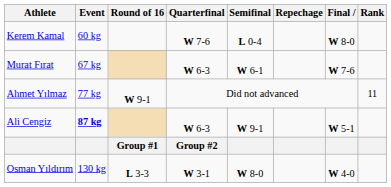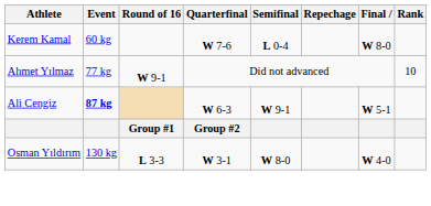 <table class=wikitable style="font-size:90%; text-align:center">
 <tr>
 <th>Athlete</th>
 <th>Event</th>
 <th>Round of 16</th>
 <th>Quarterfinal</th>
 <th>Semifinal</th>
 <th>Repechage</th>
 <th>Final / </th>
 <th>Rank</th>
 </tr>
 <tr>
 <td align=left><a href='#'>Kerem Kamal</a></td>
 <td align=left><a href='#'>60 kg</a></td>
 <td></td>
 <td><br><strong>W</strong> 7-6</td>
 <td><br><strong>L</strong> 0-4</td>
 <td></td>
 <td><br><strong>W</strong> 8-0</td>
 <td></td>
 </tr>
 <tr>
-<td align=left><a href='#'>Murat Fırat</a></td>
-<td align=left><a href='#'>67 kg</a></td>
-<td bgcolor=wheat></td>
-<td><br><strong>W</strong> 6-3</td>
-<td><br><strong>W</strong> 6-1</td>
-<td></td>
-<td><br><strong>W</strong> 7-6</td>
-<td></td>
-</tr>
-<tr>
 <td align=left><a href='#'>Ahmet Yılmaz</a></td>
 <td align=left><a href='#'>77 kg</a></td>
 <td><br><strong>W</strong> 9-1</td>
 <td colspan=4 align=center>Did not advanced</td>
-<td>11</td>
+<td>10</td>
 </tr>
 <tr>
 <td align=left><a href='#'>Ali Cengiz</a></td>
 <td align=left><strong><a href='#'>87 kg</a></strong></td>
 <td bgcolor=wheat></td>
 <td><br><strong>W</strong> 6-3</td>
 <td><br><strong>W</strong> 9-1</td>
 <td></td>
 <td><br><strong>W</strong> 5-1</td>
 <td></td>
 </tr>
 <tr>
 <th></th>
 <th></th>
 <th>Group #1</th>
 <th>Group #2</th>
 <th></th>
 <th></th>
 <th></th>
 <th></th>
 </tr>
 <tr>
 <td align=left><a href='#'>Osman Yıldırım</a></td>
 <td align=left><a href='#'>130 kg</a></td>
 <td><br><strong>L</strong> 3-3</td>
 <td><br><strong>W</strong> 3-1</td>
 <td><br><strong>W</strong> 8-0</td>
 <td></td>
 <td><br><strong>W</strong> 4-0</td>
 <td></td>
 </tr>
 </table>
